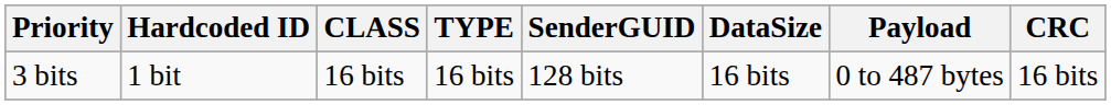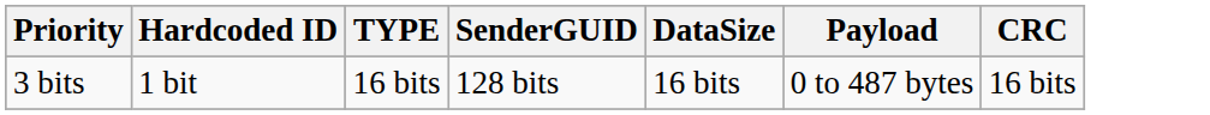 <table class="wikitable" border="1">
 <tr>
 <th>Priority</th>
 <th>Hardcoded ID</th>
-<th>CLASS</th>
 <th>TYPE</th>
 <th>SenderGUID</th>
 <th>DataSize</th>
 <th>Payload</th>
 <th>CRC</th>
 </tr>
 <tr>
 <td>3 bits</td>
 <td>1 bit</td>
 <td>16 bits</td>
-<td>16 bits</td>
 <td>128 bits</td>
 <td>16 bits</td>
 <td>0 to 487 bytes</td>
 <td>16 bits</td>
 </tr>
 </table>
